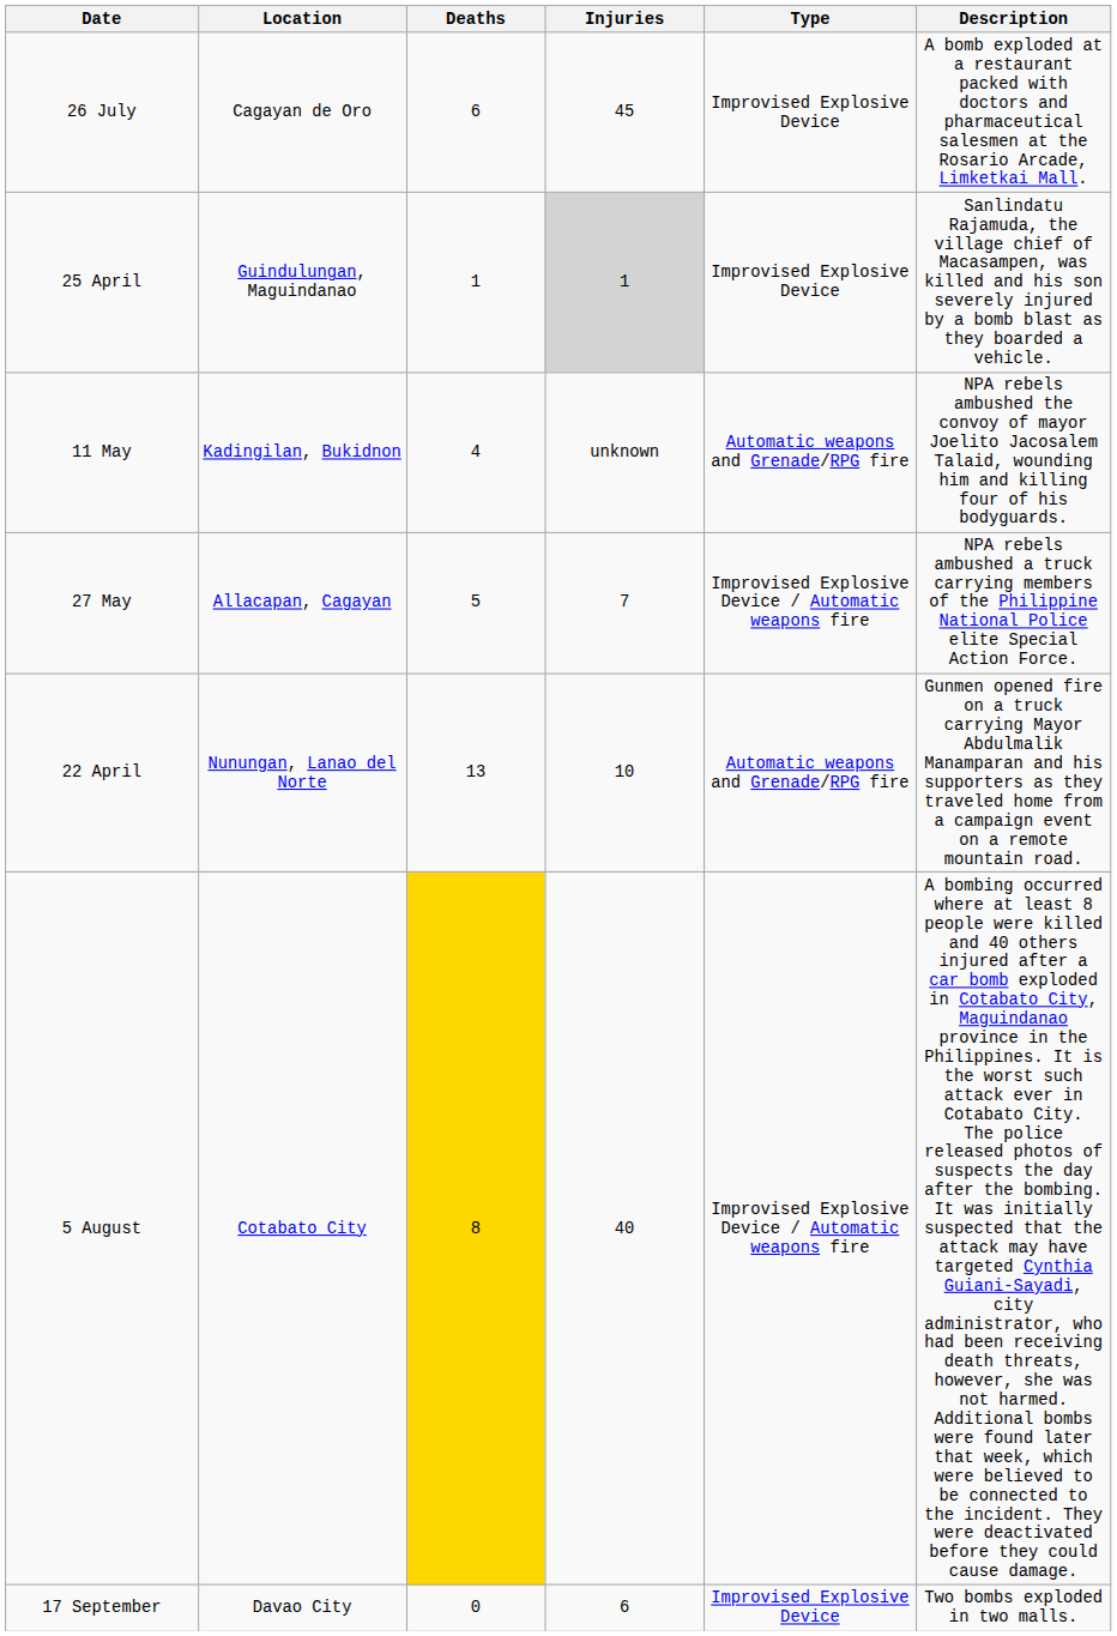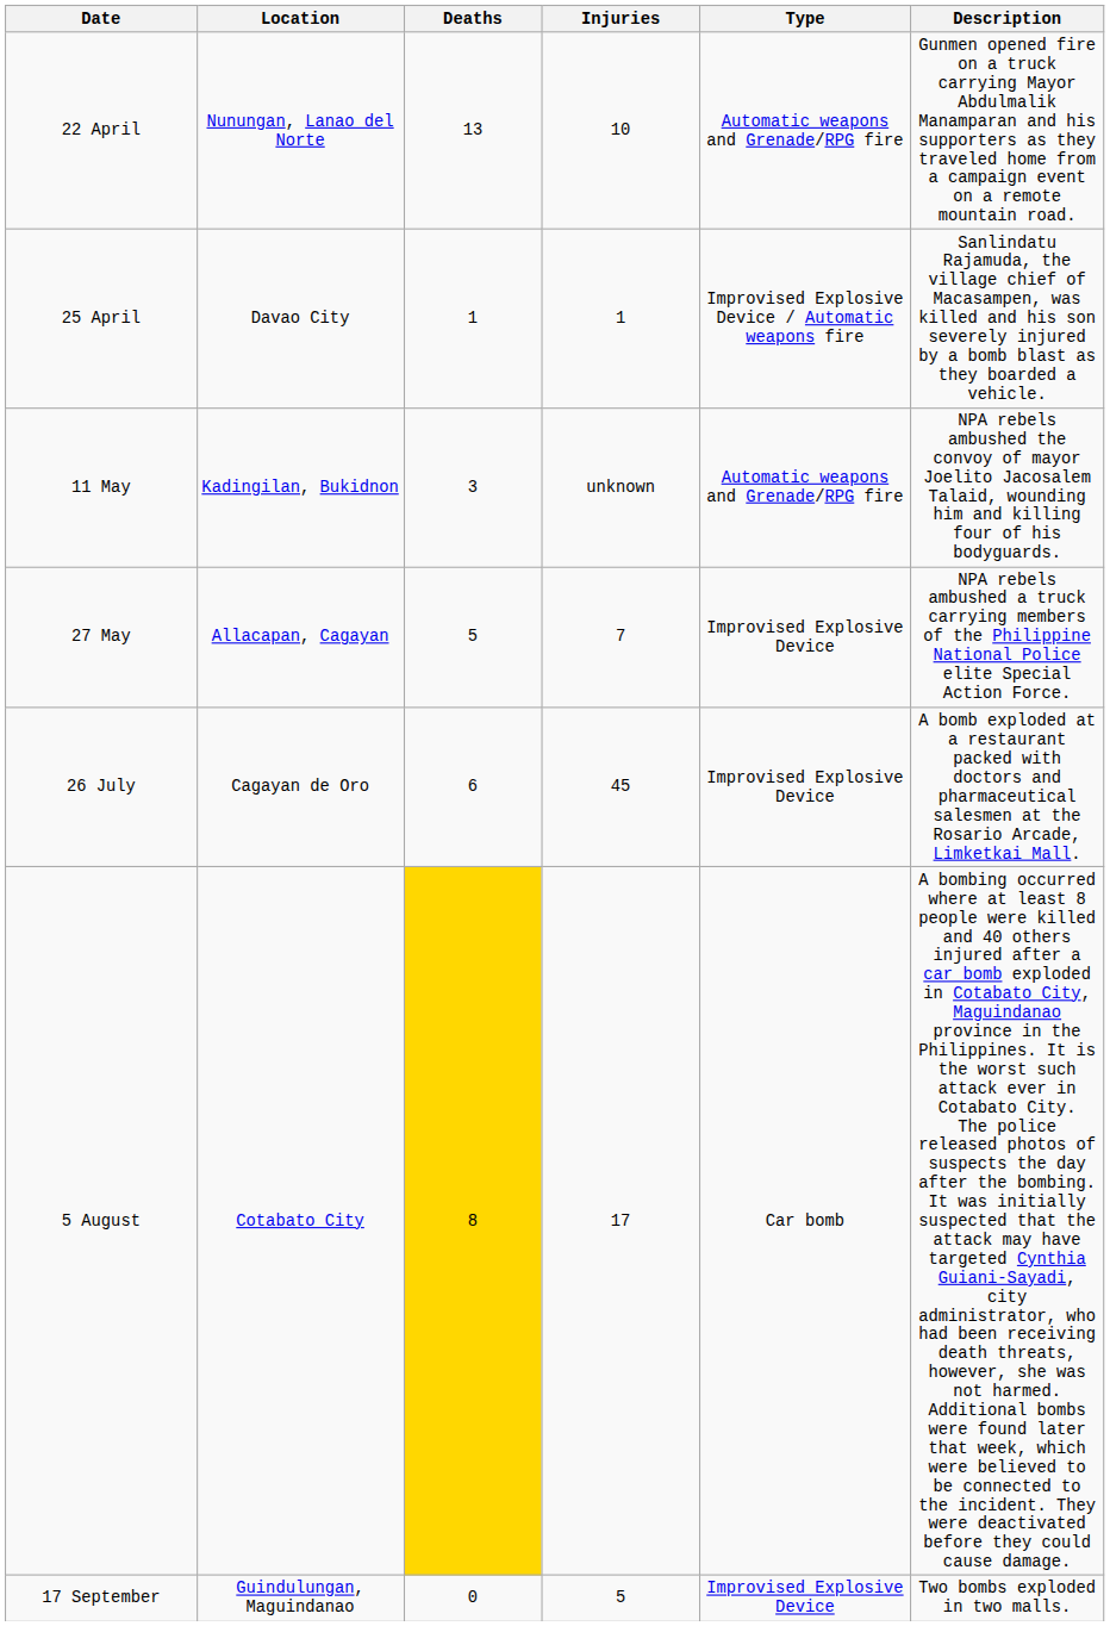 <table class="wikitable sortable" style="text-align: center;">
 <tr>
 <th width="8%">Date</th>
 <th width="6%">Location</th>
 <th width="6%">Deaths</th>
 <th width="6%">Injuries</th>
 <th width="8%">Type</th>
 <th width="4%">Description</th>
 </tr>
 <tr>
-<td>26 July</td>
-<td>Cagayan de Oro</td>
-<td>6</td>
-<td>45</td>
-<td>Improvised Explosive Device</td>
-<td>A bomb exploded at a restaurant packed with doctors and pharmaceutical salesmen at the Rosario Arcade, <a href='#'>Limketkai Mall</a>.</td>
+<td>22 April</td>
+<td><a href='#'>Nunungan</a>, <a href='#'>Lanao del Norte</a></td>
+<td>13</td>
+<td>10</td>
+<td><a href='#'>Automatic weapons</a> and <a href='#'>Grenade</a>/<a href='#'>RPG</a> fire</td>
+<td>Gunmen opened fire on a truck carrying Mayor Abdulmalik Manamparan and his supporters as they traveled home from a campaign event on a remote mountain road.</td>
 </tr>
 <tr>
 <td>25 April</td>
-<td><a href='#'>Guindulungan</a>, Maguindanao</td>
+<td>Davao City</td>
 <td>1</td>
-<td style="background: lightgrey;">1</td>
-<td>Improvised Explosive Device</td>
+<td>1</td>
+<td>Improvised Explosive Device / <a href='#'>Automatic weapons</a> fire</td>
 <td>Sanlindatu Rajamuda, the village chief of Macasampen, was killed and his son severely injured by a bomb blast as they boarded a vehicle.</td>
 </tr>
 <tr>
 <td>11 May</td>
 <td><a href='#'>Kadingilan</a>, <a href='#'>Bukidnon</a></td>
-<td>4</td>
+<td>3</td>
 <td>unknown</td>
 <td><a href='#'>Automatic weapons</a> and <a href='#'>Grenade</a>/<a href='#'>RPG</a> fire</td>
 <td>NPA rebels ambushed the convoy of mayor Joelito Jacosalem Talaid, wounding him and killing four of his bodyguards.</td>
 </tr>
 <tr>
 <td>27 May</td>
 <td><a href='#'>Allacapan</a>, <a href='#'>Cagayan</a></td>
 <td>5</td>
 <td>7</td>
-<td>Improvised Explosive Device / <a href='#'>Automatic weapons</a> fire</td>
+<td>Improvised Explosive Device</td>
 <td>NPA rebels ambushed a truck carrying members of the <a href='#'>Philippine National Police</a> elite Special Action Force.</td>
 </tr>
 <tr>
-<td>22 April</td>
-<td><a href='#'>Nunungan</a>, <a href='#'>Lanao del Norte</a></td>
-<td>13</td>
-<td>10</td>
-<td><a href='#'>Automatic weapons</a> and <a href='#'>Grenade</a>/<a href='#'>RPG</a> fire</td>
-<td>Gunmen opened fire on a truck carrying Mayor Abdulmalik Manamparan and his supporters as they traveled home from a campaign event on a remote mountain road.</td>
+<td>26 July</td>
+<td>Cagayan de Oro</td>
+<td>6</td>
+<td>45</td>
+<td>Improvised Explosive Device</td>
+<td>A bomb exploded at a restaurant packed with doctors and pharmaceutical salesmen at the Rosario Arcade, <a href='#'>Limketkai Mall</a>.</td>
 </tr>
 <tr>
 <td>5 August</td>
 <td><a href='#'>Cotabato City</a></td>
 <td style="background: gold;">8</td>
-<td>40</td>
-<td>Improvised Explosive Device / <a href='#'>Automatic weapons</a> fire</td>
+<td>17</td>
+<td>Car bomb</td>
 <td>A bombing occurred where at least 8 people were killed and 40 others injured after a <a href='#'>car bomb</a> exploded in <a href='#'>Cotabato City</a>, <a href='#'>Maguindanao</a> province in the Philippines. It is the worst such attack ever in Cotabato City.<br>The police released photos of suspects the day after the bombing.<br>It was initially suspected that the attack may have targeted <a href='#'>Cynthia Guiani-Sayadi</a>, city administrator, who had been receiving death threats, however, she was not harmed.<br>Additional bombs were found later that week, which were believed to be connected to the incident. They were deactivated before they could cause damage.</td>
 </tr>
 <tr>
 <td>17 September</td>
-<td>Davao City</td>
+<td><a href='#'>Guindulungan</a>, Maguindanao</td>
 <td>0</td>
-<td>6</td>
+<td>5</td>
 <td><a href='#'>Improvised Explosive Device</a></td>
 <td>Two bombs exploded in two malls.</td>
 </tr>
 </table>
